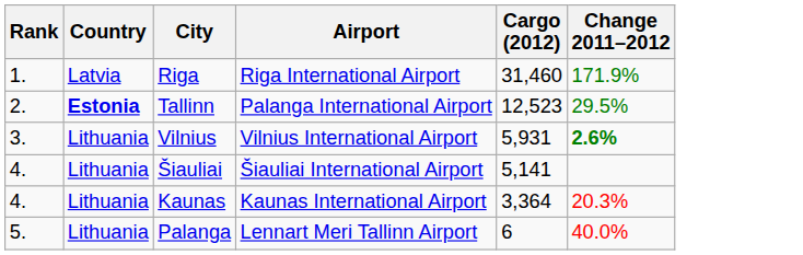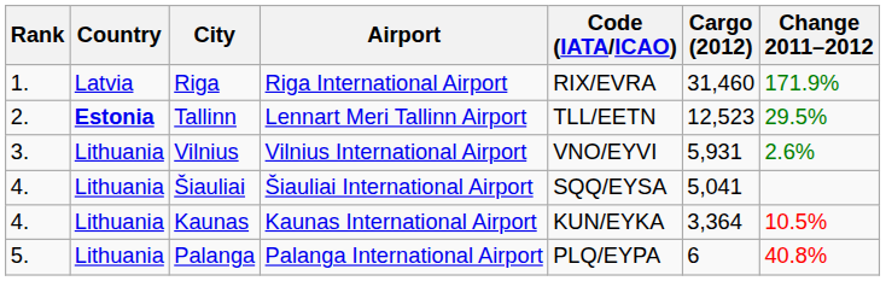 <table class="wikitable sortable">
 <tr>
 <th>Rank</th>
 <th>Country</th>
 <th>City</th>
 <th>Airport</th>
+<th>Code<br>(<a href='#'>IATA</a>/<a href='#'>ICAO</a>)</th>
 <th>Cargo<br>(2012)</th>
 <th>Change<br>2011–2012</th>
 </tr>
 <tr>
 <td>1.</td>
 <td> <a href='#'>Latvia</a></td>
 <td><a href='#'>Riga</a></td>
 <td><a href='#'>Riga International Airport</a></td>
+<td>RIX/EVRA</td>
 <td>31,460</td>
 <td style="color:green"> 171.9%</td>
 </tr>
 <tr>
 <td>2.</td>
 <td><strong> <a href='#'>Estonia</a></strong></td>
 <td><a href='#'>Tallinn</a></td>
-<td><a href='#'>Palanga International Airport</a></td>
+<td><a href='#'>Lennart Meri Tallinn Airport</a></td>
+<td>TLL/EETN</td>
 <td>12,523</td>
 <td style="color:green"> 29.5%</td>
 </tr>
 <tr>
 <td>3.</td>
 <td> <a href='#'>Lithuania</a></td>
 <td><a href='#'>Vilnius</a></td>
 <td><a href='#'>Vilnius International Airport</a></td>
+<td>VNO/EYVI</td>
 <td>5,931</td>
-<td style="color:green"><strong> 2.6%</strong></td>
+<td style="color:green"> 2.6%</td>
 </tr>
 <tr>
 <td>4.</td>
 <td> <a href='#'>Lithuania</a></td>
 <td><a href='#'>Šiauliai</a></td>
 <td><a href='#'>Šiauliai International Airport</a></td>
-<td>5,141</td>
+<td>SQQ/EYSA</td>
+<td>5,041</td>
 <td style="color:yellow"></td>
 </tr>
 <tr>
 <td>4.</td>
 <td> <a href='#'>Lithuania</a></td>
 <td><a href='#'>Kaunas</a></td>
 <td><a href='#'>Kaunas International Airport</a></td>
+<td>KUN/EYKA</td>
 <td>3,364</td>
-<td style="color:red"> 20.3%</td>
+<td style="color:red"> 10.5%</td>
 </tr>
 <tr>
 <td>5.</td>
 <td> <a href='#'>Lithuania</a></td>
 <td><a href='#'>Palanga</a></td>
-<td><a href='#'>Lennart Meri Tallinn Airport</a></td>
+<td><a href='#'>Palanga International Airport</a></td>
+<td>PLQ/EYPA</td>
 <td>6</td>
-<td style="color:red"> 40.0%</td>
+<td style="color:red"> 40.8%</td>
 </tr>
 </table>
